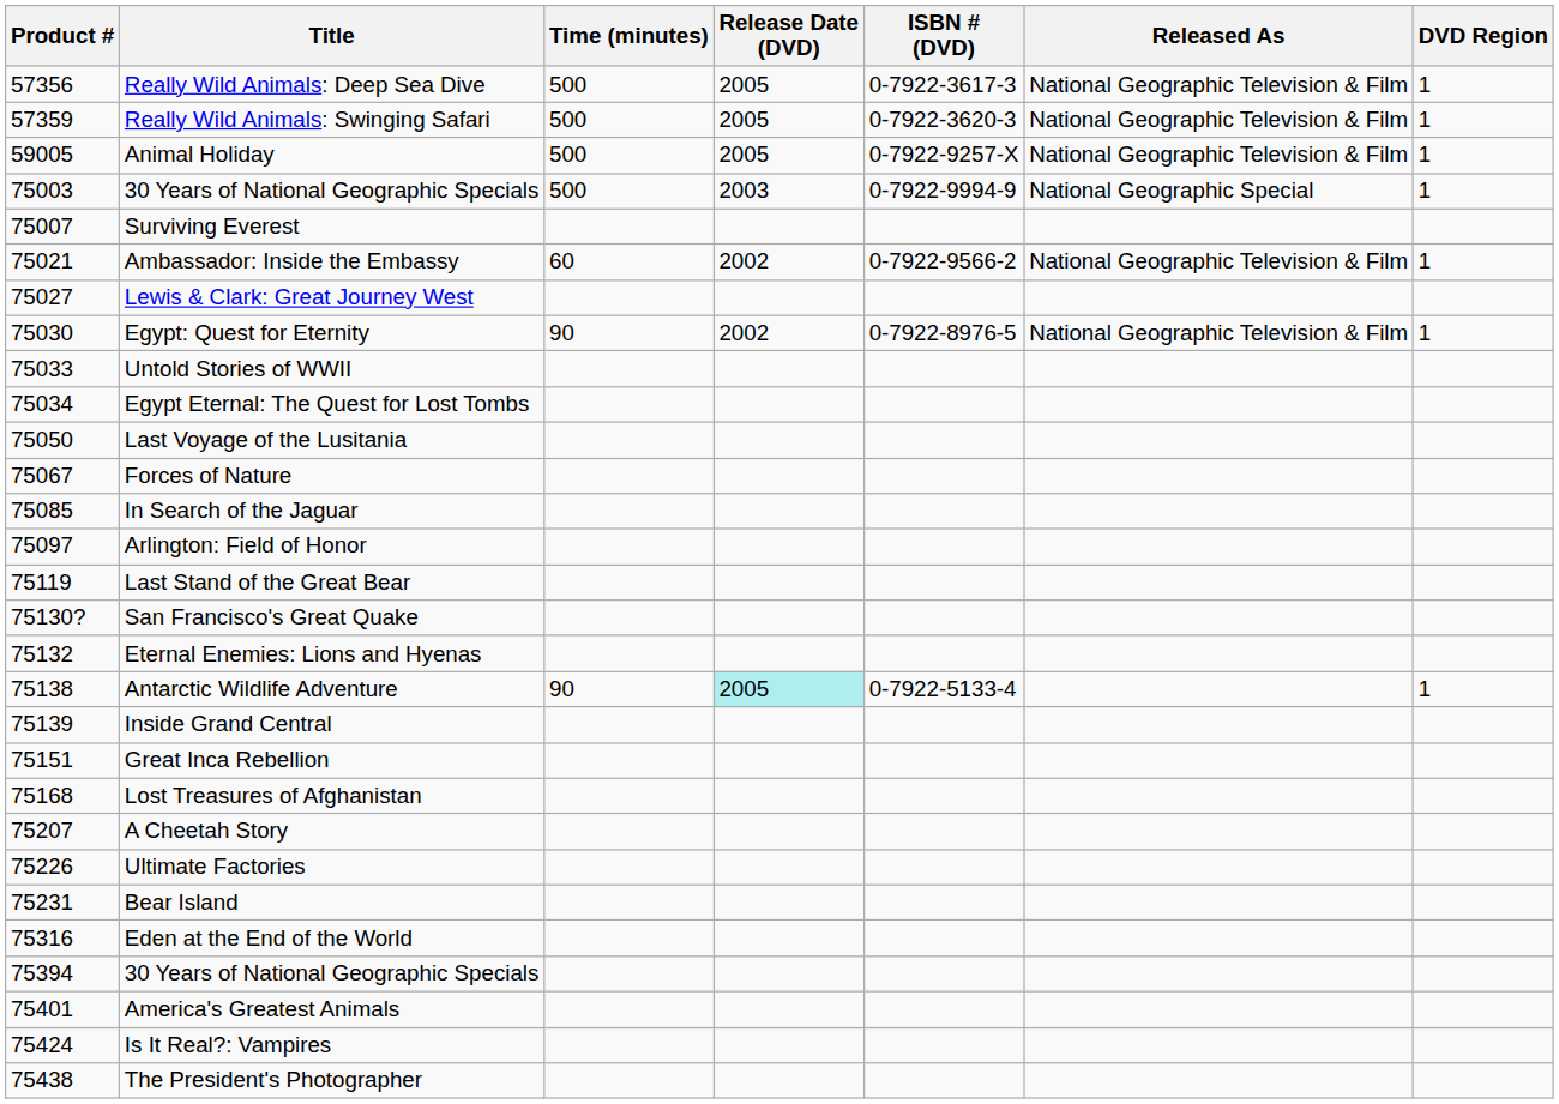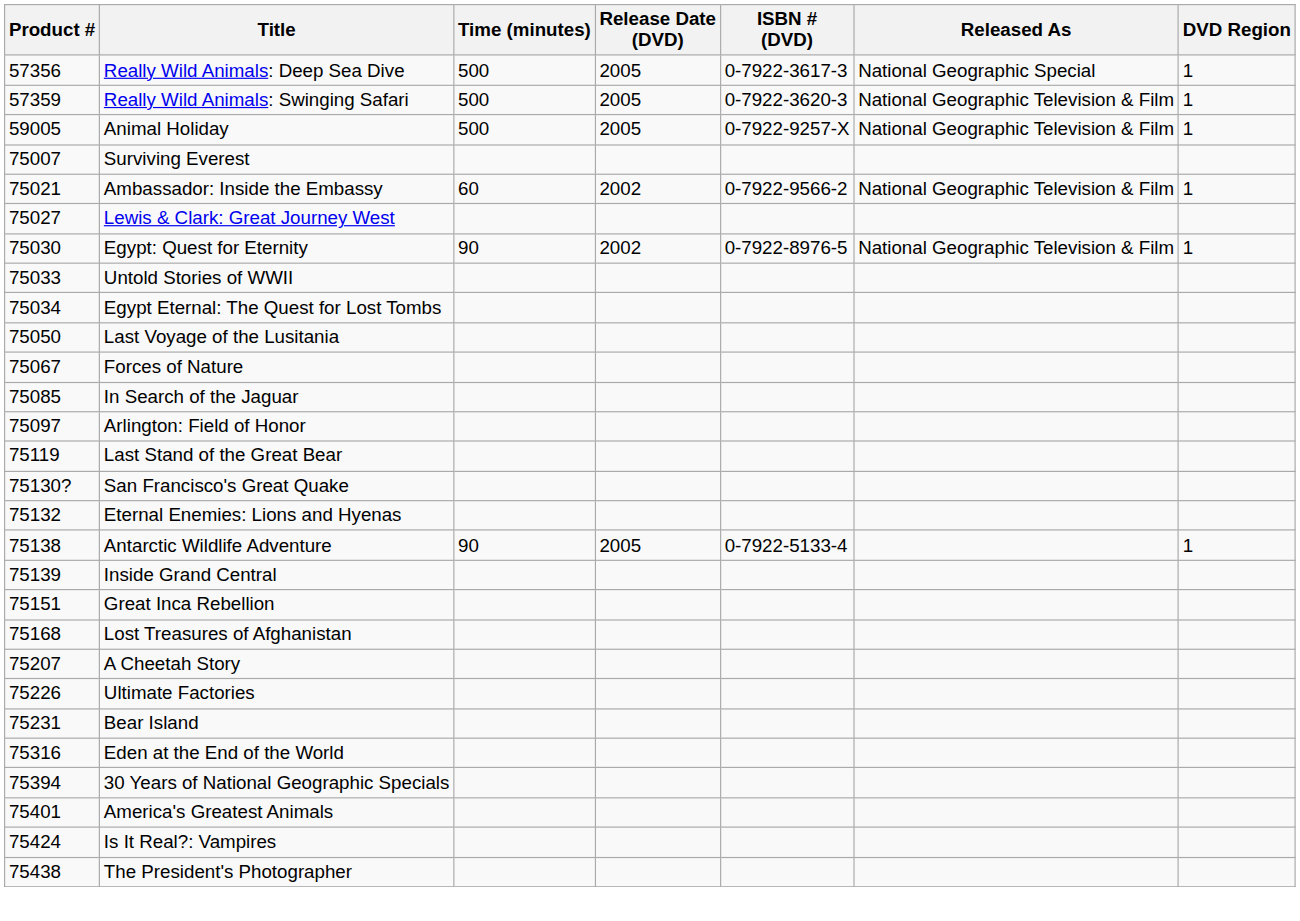 <table class="wikitable sortable">
 <tr>
 <th>Product #</th>
 <th>Title</th>
 <th>Time (minutes)</th>
 <th>Release Date<br>(DVD)</th>
 <th>ISBN #<br>(DVD)</th>
 <th>Released As</th>
 <th>DVD Region</th>
 </tr>
 <tr>
 <td>57356</td>
 <td><a href='#'>Really Wild Animals</a>: Deep Sea Dive</td>
 <td>500</td>
 <td>2005</td>
 <td>0-7922-3617-3</td>
-<td>National Geographic Television & Film</td>
+<td>National Geographic Special</td>
 <td>1</td>
 </tr>
 <tr>
 <td>57359</td>
 <td><a href='#'>Really Wild Animals</a>: Swinging Safari</td>
 <td>500</td>
 <td>2005</td>
 <td>0-7922-3620-3</td>
 <td>National Geographic Television & Film</td>
 <td>1</td>
 </tr>
 <tr>
 <td>59005</td>
 <td>Animal Holiday</td>
 <td>500</td>
 <td>2005</td>
 <td>0-7922-9257-X</td>
 <td>National Geographic Television & Film</td>
-<td>1</td>
-</tr>
-<tr>
-<td>75003</td>
-<td>30 Years of National Geographic Specials</td>
-<td>500</td>
-<td>2003</td>
-<td>0-7922-9994-9</td>
-<td>National Geographic Special</td>
 <td>1</td>
 </tr>
 <tr>
 <td>75007</td>
 <td>Surviving Everest</td>
 <td></td>
 <td></td>
 <td></td>
 <td></td>
 <td></td>
 </tr>
 <tr>
 <td>75021</td>
 <td>Ambassador: Inside the Embassy</td>
 <td>60</td>
 <td>2002</td>
 <td>0-7922-9566-2</td>
 <td>National Geographic Television & Film</td>
 <td>1</td>
 </tr>
 <tr>
 <td>75027</td>
 <td><a href='#'>Lewis & Clark: Great Journey West</a></td>
 <td></td>
 <td></td>
 <td></td>
 <td></td>
 <td></td>
 </tr>
 <tr>
 <td>75030</td>
 <td>Egypt: Quest for Eternity</td>
 <td>90</td>
 <td>2002</td>
 <td>0-7922-8976-5</td>
 <td>National Geographic Television & Film</td>
 <td>1</td>
 </tr>
 <tr>
 <td>75033</td>
 <td>Untold Stories of WWII</td>
 <td></td>
 <td></td>
 <td></td>
 <td></td>
 <td></td>
 </tr>
 <tr>
 <td>75034</td>
 <td>Egypt Eternal: The Quest for Lost Tombs</td>
 <td></td>
 <td></td>
 <td></td>
 <td></td>
 <td></td>
 </tr>
 <tr>
 <td>75050</td>
 <td>Last Voyage of the Lusitania</td>
 <td></td>
 <td></td>
 <td></td>
 <td></td>
 <td></td>
 </tr>
 <tr>
 <td>75067</td>
 <td>Forces of Nature</td>
 <td></td>
 <td></td>
 <td></td>
 <td></td>
 <td></td>
 </tr>
 <tr>
 <td>75085</td>
 <td>In Search of the Jaguar</td>
 <td></td>
 <td></td>
 <td></td>
 <td></td>
 <td></td>
 </tr>
 <tr>
 <td>75097</td>
 <td>Arlington: Field of Honor</td>
 <td></td>
 <td></td>
 <td></td>
 <td></td>
 <td></td>
 </tr>
 <tr>
 <td>75119</td>
 <td>Last Stand of the Great Bear</td>
 <td></td>
 <td></td>
 <td></td>
 <td></td>
 <td></td>
 </tr>
 <tr>
 <td>75130?</td>
 <td>San Francisco's Great Quake</td>
 <td></td>
 <td></td>
 <td></td>
 <td></td>
 <td></td>
 </tr>
 <tr>
 <td>75132</td>
 <td>Eternal Enemies: Lions and Hyenas</td>
 <td></td>
 <td></td>
 <td></td>
 <td></td>
 <td></td>
 </tr>
 <tr>
 <td>75138</td>
 <td>Antarctic Wildlife Adventure</td>
 <td>90</td>
-<td style="background: paleturquoise;">2005</td>
+<td>2005</td>
 <td>0-7922-5133-4</td>
 <td></td>
 <td>1</td>
 </tr>
 <tr>
 <td>75139</td>
 <td>Inside Grand Central</td>
 <td></td>
 <td></td>
 <td></td>
 <td></td>
 <td></td>
 </tr>
 <tr>
 <td>75151</td>
 <td>Great Inca Rebellion</td>
 <td></td>
 <td></td>
 <td></td>
 <td></td>
 <td></td>
 </tr>
 <tr>
 <td>75168</td>
 <td>Lost Treasures of Afghanistan</td>
 <td></td>
 <td></td>
 <td></td>
 <td></td>
 <td></td>
 </tr>
 <tr>
 <td>75207</td>
 <td>A Cheetah Story</td>
 <td></td>
 <td></td>
 <td></td>
 <td></td>
 <td></td>
 </tr>
 <tr>
 <td>75226</td>
 <td>Ultimate Factories</td>
 <td></td>
 <td></td>
 <td></td>
 <td></td>
 <td></td>
 </tr>
 <tr>
 <td>75231</td>
 <td>Bear Island</td>
 <td></td>
 <td></td>
 <td></td>
 <td></td>
 <td></td>
 </tr>
 <tr>
 <td>75316</td>
 <td>Eden at the End of the World</td>
 <td></td>
 <td></td>
 <td></td>
 <td></td>
 <td></td>
 </tr>
 <tr>
 <td>75394</td>
 <td>30 Years of National Geographic Specials</td>
 <td></td>
 <td></td>
 <td></td>
 <td></td>
 <td></td>
 </tr>
 <tr>
 <td>75401</td>
 <td>America's Greatest Animals</td>
 <td></td>
 <td></td>
 <td></td>
 <td></td>
 <td></td>
 </tr>
 <tr>
 <td>75424</td>
 <td>Is It Real?: Vampires</td>
 <td></td>
 <td></td>
 <td></td>
 <td></td>
 <td></td>
 </tr>
 <tr>
 <td>75438</td>
 <td>The President's Photographer</td>
 <td></td>
 <td></td>
 <td></td>
 <td></td>
 <td></td>
 </tr>
 </table>
